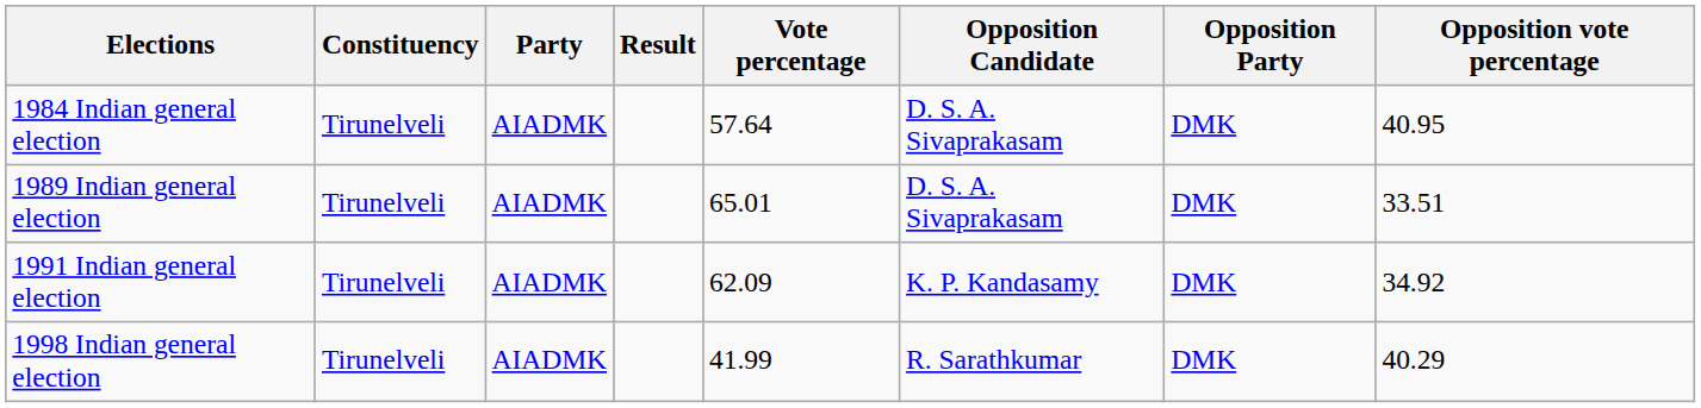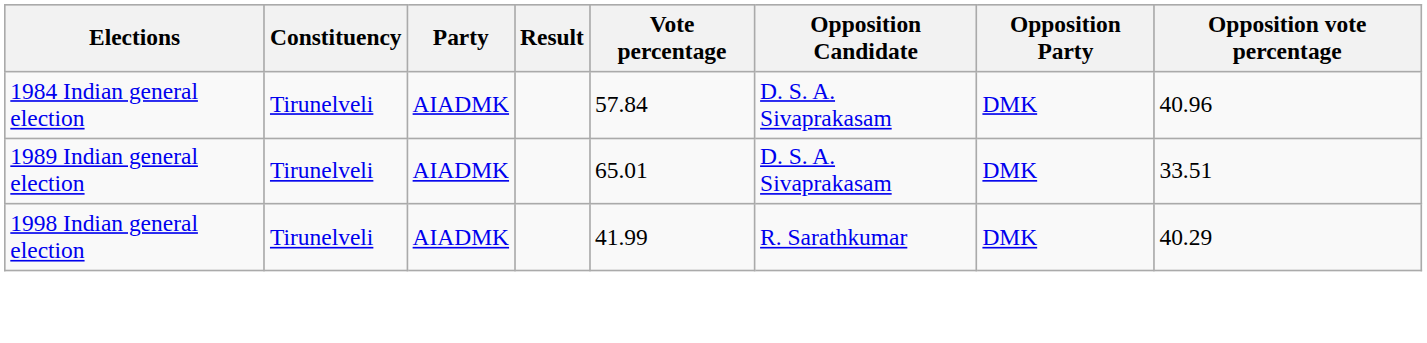 <table class="sortable wikitable"style="font-size: 90%">
 <tr>
 <th>Elections</th>
 <th>Constituency</th>
 <th>Party</th>
 <th>Result</th>
 <th>Vote percentage</th>
 <th>Opposition Candidate</th>
 <th>Opposition Party</th>
 <th>Opposition vote percentage</th>
 </tr>
 <tr>
 <td><a href='#'>1984 Indian general election</a></td>
 <td><a href='#'>Tirunelveli</a></td>
 <td><a href='#'>AIADMK</a></td>
 <td></td>
-<td>57.64</td>
+<td>57.84</td>
 <td><a href='#'>D. S. A. Sivaprakasam</a></td>
 <td><a href='#'>DMK</a></td>
-<td>40.95</td>
+<td>40.96</td>
 </tr>
 <tr>
 <td><a href='#'>1989 Indian general election</a></td>
 <td><a href='#'>Tirunelveli</a></td>
 <td><a href='#'>AIADMK</a></td>
 <td></td>
 <td>65.01</td>
 <td><a href='#'>D. S. A. Sivaprakasam</a></td>
 <td><a href='#'>DMK</a></td>
 <td>33.51</td>
 </tr>
 <tr>
-<td><a href='#'>1991 Indian general election</a></td>
-<td><a href='#'>Tirunelveli</a></td>
-<td><a href='#'>AIADMK</a></td>
-<td></td>
-<td>62.09</td>
-<td><a href='#'>K. P. Kandasamy</a></td>
-<td><a href='#'>DMK</a></td>
-<td>34.92</td>
-</tr>
-<tr>
 <td><a href='#'>1998 Indian general election</a></td>
 <td><a href='#'>Tirunelveli</a></td>
 <td><a href='#'>AIADMK</a></td>
 <td></td>
 <td>41.99</td>
 <td><a href='#'>R. Sarathkumar</a></td>
 <td><a href='#'>DMK</a></td>
 <td>40.29</td>
 </tr>
 </table>
